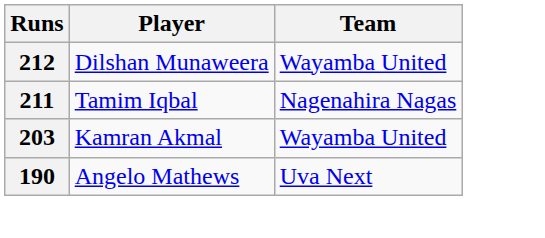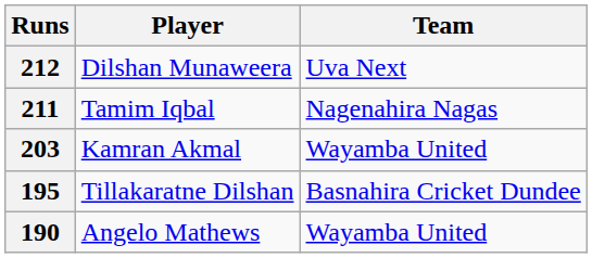 <table class="wikitable">
 <tr>
 <th>Runs</th>
 <th>Player</th>
 <th>Team</th>
 </tr>
 <tr>
 <th>212</th>
 <td><a href='#'>Dilshan Munaweera</a></td>
-<td><a href='#'>Wayamba United</a></td>
+<td><a href='#'>Uva Next</a></td>
 </tr>
 <tr>
 <th>211</th>
 <td><a href='#'>Tamim Iqbal</a></td>
 <td><a href='#'>Nagenahira Nagas</a></td>
 </tr>
 <tr>
 <th>203</th>
 <td><a href='#'>Kamran Akmal</a></td>
 <td><a href='#'>Wayamba United</a></td>
 </tr>
 <tr>
+<th>195</th>
+<td><a href='#'>Tillakaratne Dilshan</a></td>
+<td><a href='#'>Basnahira Cricket Dundee</a></td>
+</tr>
+<tr>
 <th>190</th>
 <td><a href='#'>Angelo Mathews</a></td>
-<td><a href='#'>Uva Next</a></td>
+<td><a href='#'>Wayamba United</a></td>
 </tr>
 </table>
